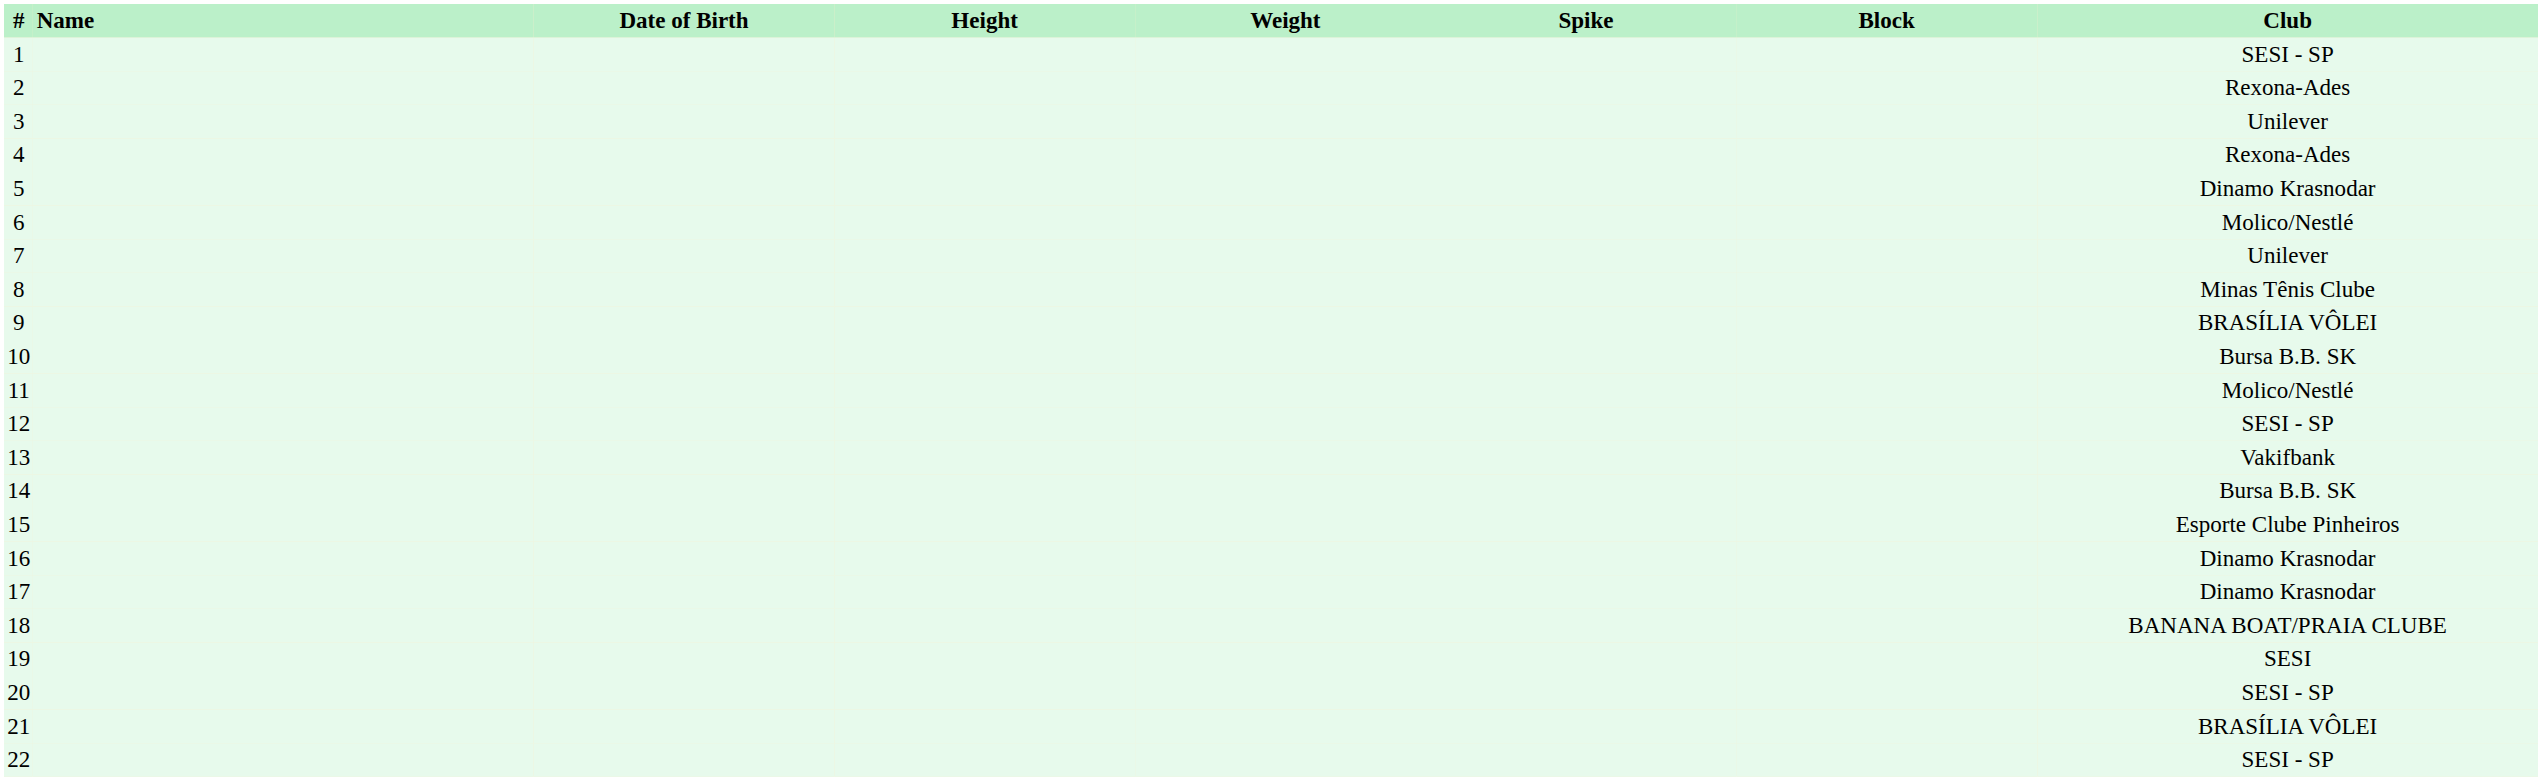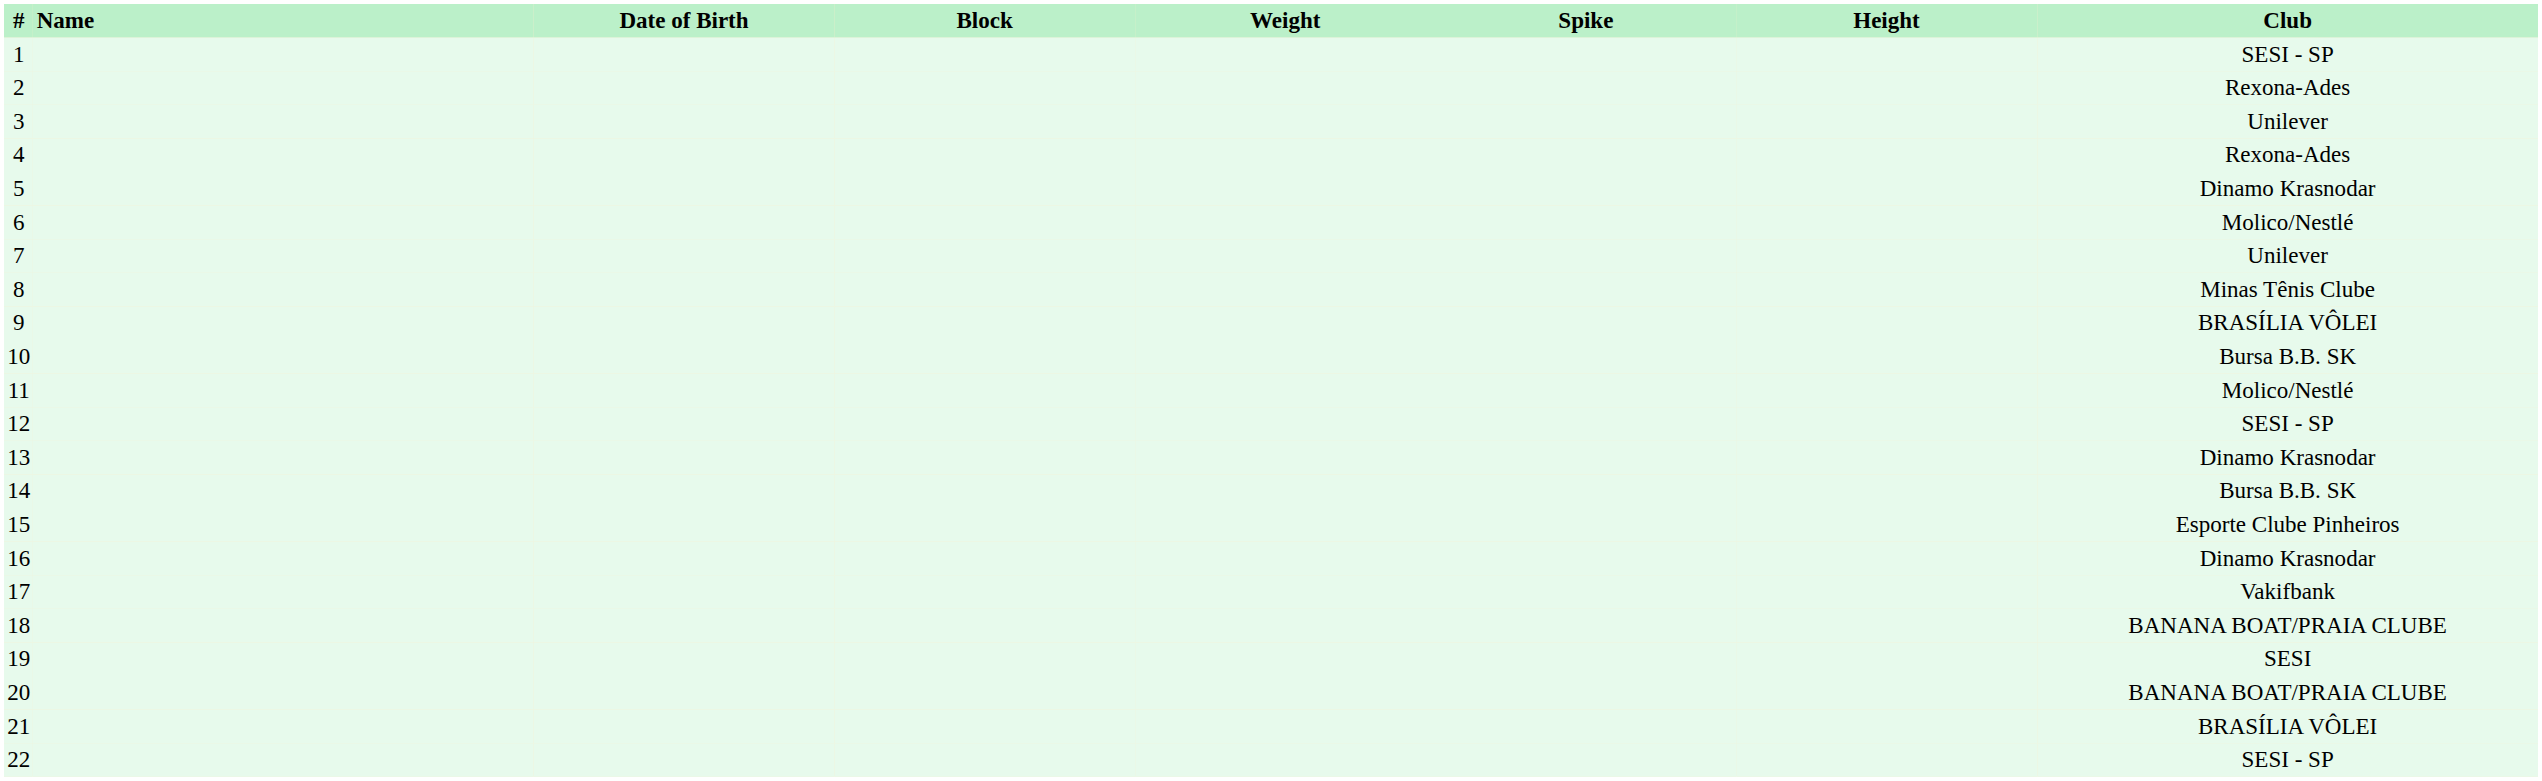 <table border=0 cellpadding=2 cellspacing=0  |- bgcolor=#FFECCE style="text-align:center; font-size:90%; width:100%">
 <tr bgcolor=#BBF0C9>
 <th>#</th>
 <th align=left width=20%>Name</th>
 <th width=12%>Date of Birth</th>
-<th width=12%>Height</th>
+<th width=12%>Block</th>
 <th width=12%>Weight</th>
 <th width=12%>Spike</th>
-<th width=12%>Block</th>
+<th width=12%>Height</th>
 <th width=20%>Club</th>
 </tr>
 <tr bgcolor=#E7FAEC>
 <td>1</td>
 <td align=left></td>
 <td align=right></td>
 <td></td>
 <td></td>
 <td></td>
 <td></td>
 <td>SESI - SP</td>
 </tr>
 <tr bgcolor=#E7FAEC>
 <td>2</td>
 <td align=left></td>
 <td align=right></td>
 <td></td>
 <td></td>
 <td></td>
 <td></td>
 <td>Rexona-Ades</td>
 </tr>
 <tr bgcolor=#E7FAEC>
 <td>3</td>
 <td align=left></td>
 <td align=right></td>
 <td></td>
 <td></td>
 <td></td>
 <td></td>
 <td>Unilever</td>
 </tr>
 <tr bgcolor=#E7FAEC>
 <td>4</td>
 <td align=left></td>
 <td align=right></td>
 <td></td>
 <td></td>
 <td></td>
 <td></td>
 <td>Rexona-Ades</td>
 </tr>
 <tr bgcolor=#E7FAEC>
 <td>5</td>
 <td align=left></td>
 <td align=right></td>
 <td></td>
 <td></td>
 <td></td>
 <td></td>
 <td>Dinamo Krasnodar</td>
 </tr>
 <tr bgcolor=#E7FAEC>
 <td>6</td>
 <td align=left></td>
 <td align=right></td>
 <td></td>
 <td></td>
 <td></td>
 <td></td>
 <td>Molico/Nestlé</td>
 </tr>
 <tr bgcolor=#E7FAEC>
 <td>7</td>
 <td align=left></td>
 <td align=right></td>
 <td></td>
 <td></td>
 <td></td>
 <td></td>
 <td>Unilever</td>
 </tr>
 <tr bgcolor=#E7FAEC>
 <td>8</td>
 <td align=left></td>
 <td align=right></td>
 <td></td>
 <td></td>
 <td></td>
 <td></td>
 <td>Minas Tênis Clube</td>
 </tr>
 <tr bgcolor=#E7FAEC>
 <td>9</td>
 <td align=left></td>
 <td align=right></td>
 <td></td>
 <td></td>
 <td></td>
 <td></td>
 <td>BRASÍLIA VÔLEI</td>
 </tr>
 <tr bgcolor=#E7FAEC>
 <td>10</td>
 <td align=left></td>
 <td align=right></td>
 <td></td>
 <td></td>
 <td></td>
 <td></td>
 <td>Bursa B.B. SK</td>
 </tr>
 <tr bgcolor=#E7FAEC>
 <td>11</td>
 <td align=left></td>
 <td align=right></td>
 <td></td>
 <td></td>
 <td></td>
 <td></td>
 <td>Molico/Nestlé</td>
 </tr>
 <tr bgcolor=#E7FAEC>
 <td>12</td>
 <td align=left></td>
 <td align=right></td>
 <td></td>
 <td></td>
 <td></td>
 <td></td>
 <td>SESI - SP</td>
 </tr>
 <tr bgcolor=#E7FAEC>
 <td>13</td>
 <td align=left></td>
 <td align=right></td>
 <td></td>
 <td></td>
 <td></td>
 <td></td>
-<td>Vakifbank</td>
+<td>Dinamo Krasnodar</td>
 </tr>
 <tr bgcolor=#E7FAEC>
 <td>14</td>
 <td align=left></td>
 <td align=right></td>
 <td></td>
 <td></td>
 <td></td>
 <td></td>
 <td>Bursa B.B. SK</td>
 </tr>
 <tr bgcolor=#E7FAEC>
 <td>15</td>
 <td align=left></td>
 <td align=right></td>
 <td></td>
 <td></td>
 <td></td>
 <td></td>
 <td>Esporte Clube Pinheiros</td>
 </tr>
 <tr bgcolor=#E7FAEC>
 <td>16</td>
 <td align=left></td>
 <td align=right></td>
 <td></td>
 <td></td>
 <td></td>
 <td></td>
 <td>Dinamo Krasnodar</td>
 </tr>
 <tr bgcolor=#E7FAEC>
 <td>17</td>
 <td align=left></td>
 <td align=right></td>
 <td></td>
 <td></td>
 <td></td>
 <td></td>
-<td>Dinamo Krasnodar</td>
+<td>Vakifbank</td>
 </tr>
 <tr bgcolor=#E7FAEC>
 <td>18</td>
 <td align=left></td>
 <td align=right></td>
 <td></td>
 <td></td>
 <td></td>
 <td></td>
 <td>BANANA BOAT/PRAIA CLUBE</td>
 </tr>
 <tr bgcolor=#E7FAEC>
 <td>19</td>
 <td align=left></td>
 <td align=right></td>
 <td></td>
 <td></td>
 <td></td>
 <td></td>
 <td>SESI</td>
 </tr>
 <tr bgcolor=#E7FAEC>
 <td>20</td>
 <td align=left></td>
 <td align=right></td>
 <td></td>
 <td></td>
 <td></td>
 <td></td>
-<td>SESI - SP</td>
+<td>BANANA BOAT/PRAIA CLUBE</td>
 </tr>
 <tr bgcolor=#E7FAEC>
 <td>21</td>
 <td align=left></td>
 <td align=right></td>
 <td></td>
 <td></td>
 <td></td>
 <td></td>
 <td>BRASÍLIA VÔLEI</td>
 </tr>
 <tr bgcolor=#E7FAEC>
 <td>22</td>
 <td align=left></td>
 <td align=right></td>
 <td></td>
 <td></td>
 <td></td>
 <td></td>
 <td>SESI - SP</td>
 </tr>
 </table>
